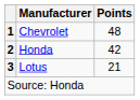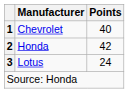 <table class="wikitable sortable">
 <tr>
 <th scope="row"></th>
 <th scope="row">Manufacturer</th>
 <th scope="row">Points</th>
 </tr>
 <tr>
 <th scope="row">1</th>
 <td><a href='#'>Chevrolet</a></td>
-<td style="text-align:center;">48</td>
+<td style="text-align:center;">40</td>
 </tr>
 <tr>
 <th scope="row">2</th>
 <td><a href='#'>Honda</a></td>
 <td style="text-align:center;">42</td>
 </tr>
 <tr>
 <th scope="row">3</th>
 <td><a href='#'>Lotus</a></td>
-<td style="text-align:center;">21</td>
+<td style="text-align:center;">24</td>
 </tr>
 <tr class="sortbottom">
 <td colspan=5>Source: Honda</td>
 </tr>
 </table>
